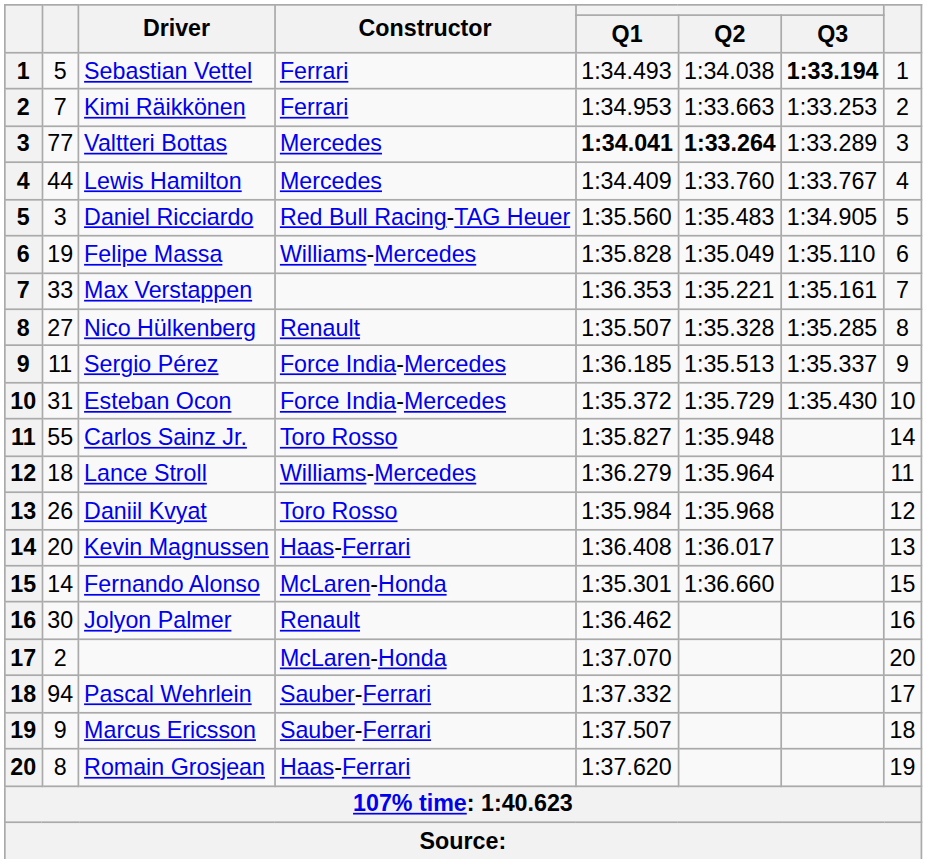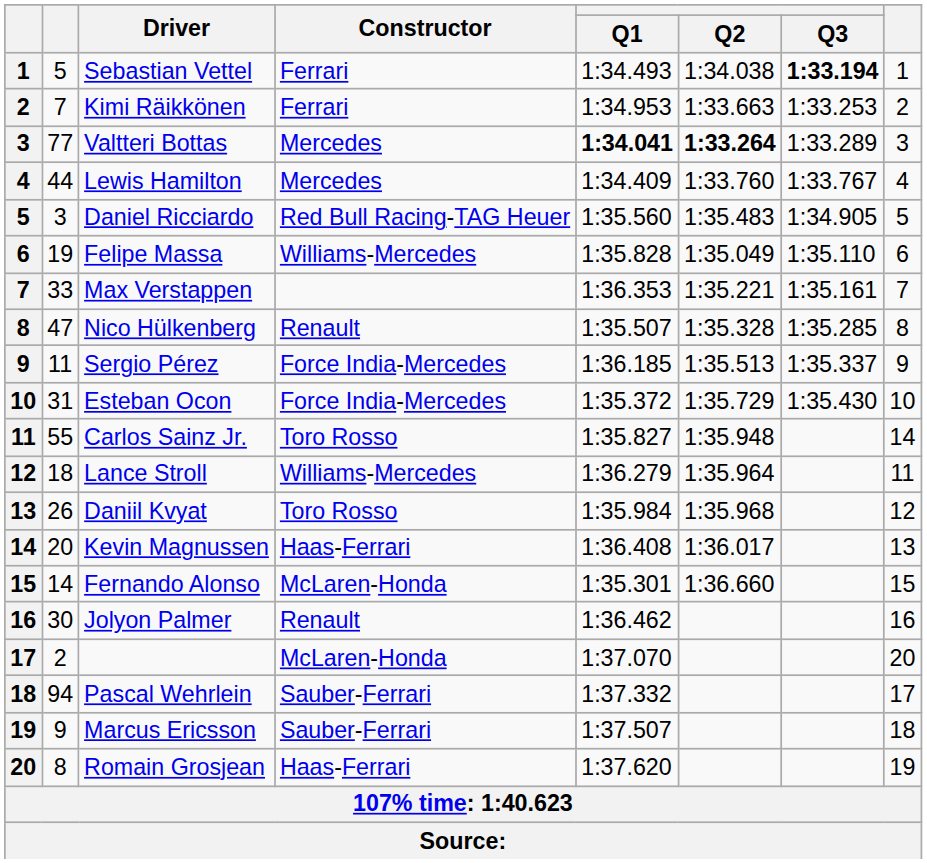 <table class="wikitable sortable" style="font-size:85%">
 <tr>
 <th rowspan=2></th>
 <th rowspan=2></th>
 <th rowspan=2>Driver</th>
 <th rowspan=2>Constructor</th>
 <th colspan=3></th>
 <th rowspan=2></th>
 </tr>
 <tr>
 <th>Q1</th>
 <th>Q2</th>
 <th>Q3</th>
 </tr>
 <tr>
 <th>1</th>
 <td align="center">5</td>
 <td> <a href='#'>Sebastian Vettel</a></td>
 <td><a href='#'>Ferrari</a></td>
 <td>1:34.493</td>
 <td>1:34.038</td>
 <td><strong>1:33.194</strong></td>
 <td align="center">1</td>
 </tr>
 <tr>
 <th>2</th>
 <td align="center">7</td>
 <td> <a href='#'>Kimi Räikkönen</a></td>
 <td><a href='#'>Ferrari</a></td>
 <td>1:34.953</td>
 <td>1:33.663</td>
 <td>1:33.253</td>
 <td align="center">2</td>
 </tr>
 <tr>
 <th>3</th>
 <td align="center">77</td>
 <td> <a href='#'>Valtteri Bottas</a></td>
 <td><a href='#'>Mercedes</a></td>
 <td><strong>1:34.041</strong></td>
 <td><strong>1:33.264</strong></td>
 <td>1:33.289</td>
 <td align="center">3</td>
 </tr>
 <tr>
 <th>4</th>
 <td align="center">44</td>
 <td> <a href='#'>Lewis Hamilton</a></td>
 <td><a href='#'>Mercedes</a></td>
 <td>1:34.409</td>
 <td>1:33.760</td>
 <td>1:33.767</td>
 <td align="center">4</td>
 </tr>
 <tr>
 <th>5</th>
 <td align="center">3</td>
 <td> <a href='#'>Daniel Ricciardo</a></td>
 <td><a href='#'>Red Bull Racing</a>-<a href='#'>TAG Heuer</a></td>
 <td>1:35.560</td>
 <td>1:35.483</td>
 <td>1:34.905</td>
 <td align="center">5</td>
 </tr>
 <tr>
 <th>6</th>
 <td align="center">19</td>
 <td> <a href='#'>Felipe Massa</a></td>
 <td><a href='#'>Williams</a>-<a href='#'>Mercedes</a></td>
 <td>1:35.828</td>
 <td>1:35.049</td>
 <td>1:35.110</td>
 <td align="center">6</td>
 </tr>
 <tr>
 <th>7</th>
 <td align="center">33</td>
 <td> <a href='#'>Max Verstappen</a></td>
 <td></td>
 <td>1:36.353</td>
 <td>1:35.221</td>
 <td>1:35.161</td>
 <td align="center">7</td>
 </tr>
 <tr>
 <th>8</th>
-<td align="center">27</td>
+<td align="center">47</td>
 <td> <a href='#'>Nico Hülkenberg</a></td>
 <td><a href='#'>Renault</a></td>
 <td>1:35.507</td>
 <td>1:35.328</td>
 <td>1:35.285</td>
 <td align="center">8</td>
 </tr>
 <tr>
 <th>9</th>
 <td align="center">11</td>
 <td> <a href='#'>Sergio Pérez</a></td>
 <td><a href='#'>Force India</a>-<a href='#'>Mercedes</a></td>
 <td>1:36.185</td>
 <td>1:35.513</td>
 <td>1:35.337</td>
 <td align="center">9</td>
 </tr>
 <tr>
 <th>10</th>
 <td align="center">31</td>
 <td> <a href='#'>Esteban Ocon</a></td>
 <td><a href='#'>Force India</a>-<a href='#'>Mercedes</a></td>
 <td>1:35.372</td>
 <td>1:35.729</td>
 <td>1:35.430</td>
 <td align="center">10</td>
 </tr>
 <tr>
 <th>11</th>
 <td align="center">55</td>
 <td> <a href='#'>Carlos Sainz Jr.</a></td>
 <td><a href='#'>Toro Rosso</a></td>
 <td>1:35.827</td>
 <td>1:35.948</td>
 <td></td>
 <td align="center">14</td>
 </tr>
 <tr>
 <th>12</th>
 <td align="center">18</td>
 <td> <a href='#'>Lance Stroll</a></td>
 <td><a href='#'>Williams</a>-<a href='#'>Mercedes</a></td>
 <td>1:36.279</td>
 <td>1:35.964</td>
 <td></td>
 <td align="center">11</td>
 </tr>
 <tr>
 <th>13</th>
 <td align="center">26</td>
 <td> <a href='#'>Daniil Kvyat</a></td>
 <td><a href='#'>Toro Rosso</a></td>
 <td>1:35.984</td>
 <td>1:35.968</td>
 <td></td>
 <td align="center">12</td>
 </tr>
 <tr>
 <th>14</th>
 <td align="center">20</td>
 <td> <a href='#'>Kevin Magnussen</a></td>
 <td><a href='#'>Haas</a>-<a href='#'>Ferrari</a></td>
 <td>1:36.408</td>
 <td>1:36.017</td>
 <td></td>
 <td align="center">13</td>
 </tr>
 <tr>
 <th>15</th>
 <td align="center">14</td>
 <td> <a href='#'>Fernando Alonso</a></td>
 <td><a href='#'>McLaren</a>-<a href='#'>Honda</a></td>
 <td>1:35.301</td>
 <td>1:36.660</td>
 <td></td>
 <td align="center">15</td>
 </tr>
 <tr>
 <th>16</th>
 <td align="center">30</td>
 <td> <a href='#'>Jolyon Palmer</a></td>
 <td><a href='#'>Renault</a></td>
 <td>1:36.462</td>
 <td></td>
 <td></td>
 <td align="center">16</td>
 </tr>
 <tr>
 <th>17</th>
 <td align="center">2</td>
 <td></td>
 <td><a href='#'>McLaren</a>-<a href='#'>Honda</a></td>
 <td>1:37.070</td>
 <td></td>
 <td></td>
 <td align="center">20</td>
 </tr>
 <tr>
 <th>18</th>
 <td align="center">94</td>
 <td> <a href='#'>Pascal Wehrlein</a></td>
 <td><a href='#'>Sauber</a>-<a href='#'>Ferrari</a></td>
 <td>1:37.332</td>
 <td></td>
 <td></td>
 <td align="center">17</td>
 </tr>
 <tr>
 <th>19</th>
 <td align="center">9</td>
 <td> <a href='#'>Marcus Ericsson</a></td>
 <td><a href='#'>Sauber</a>-<a href='#'>Ferrari</a></td>
 <td>1:37.507</td>
 <td></td>
 <td></td>
 <td align="center">18</td>
 </tr>
 <tr>
 <th>20</th>
 <td align="center">8</td>
 <td> <a href='#'>Romain Grosjean</a></td>
 <td><a href='#'>Haas</a>-<a href='#'>Ferrari</a></td>
 <td>1:37.620</td>
 <td></td>
 <td></td>
 <td align="center">19</td>
 </tr>
 <tr>
 <th colspan="8"><a href='#'>107% time</a>: 1:40.623</th>
 </tr>
 <tr>
 <th colspan="8">Source:</th>
 </tr>
 </table>
